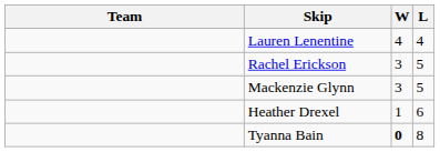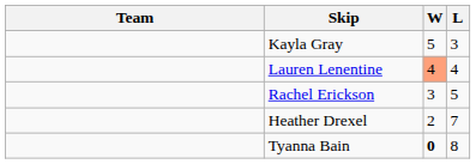 <table class="wikitable">
 <tr>
 <th width=250>Team</th>
 <th width=150>Skip</th>
 <th width=15>W</th>
 <th width=15>L</th>
 </tr>
 <tr>
 <td></td>
+<td>Kayla Gray</td>
+<td>5</td>
+<td>3</td>
+</tr>
+<tr>
+<td></td>
 <td><a href='#'>Lauren Lenentine</a></td>
-<td>4</td>
+<td style="background: lightsalmon;">4</td>
 <td>4</td>
 </tr>
 <tr>
 <td></td>
 <td><a href='#'>Rachel Erickson</a></td>
 <td>3</td>
 <td>5</td>
 </tr>
 <tr>
 <td></td>
-<td>Mackenzie Glynn</td>
-<td>3</td>
-<td>5</td>
-</tr>
-<tr>
-<td></td>
 <td>Heather Drexel</td>
-<td>1</td>
-<td>6</td>
+<td>2</td>
+<td>7</td>
 </tr>
 <tr>
 <td></td>
 <td>Tyanna Bain</td>
 <td><strong>0</strong></td>
 <td>8</td>
 </tr>
 </table>
